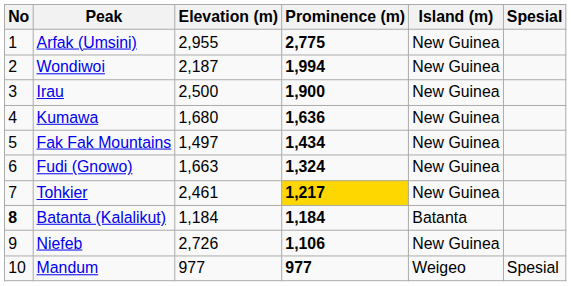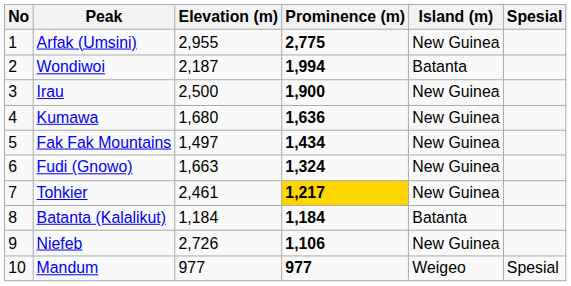 <table class="wikitable sortable">
 <tr>
 <th>No</th>
 <th>Peak</th>
 <th>Elevation (m)</th>
 <th>Prominence (m)</th>
 <th>Island (m)</th>
 <th>Spesial</th>
 </tr>
 <tr>
 <td>1</td>
 <td><a href='#'>Arfak (Umsini)</a></td>
 <td>2,955</td>
 <td><strong>2,775</strong></td>
 <td>New Guinea</td>
 <td></td>
 </tr>
 <tr>
 <td>2</td>
 <td><a href='#'>Wondiwoi</a></td>
 <td>2,187</td>
 <td><strong>1,994</strong></td>
-<td>New Guinea</td>
+<td>Batanta</td>
 <td></td>
 </tr>
 <tr>
 <td>3</td>
 <td><a href='#'>Irau</a></td>
 <td>2,500</td>
 <td><strong>1,900</strong></td>
 <td>New Guinea</td>
 <td></td>
 </tr>
 <tr>
 <td>4</td>
 <td><a href='#'>Kumawa</a></td>
 <td>1,680</td>
 <td><strong>1,636</strong></td>
 <td>New Guinea</td>
 <td></td>
 </tr>
 <tr>
 <td>5</td>
 <td><a href='#'>Fak Fak Mountains</a></td>
 <td>1,497</td>
 <td><strong>1,434</strong></td>
 <td>New Guinea</td>
 <td></td>
 </tr>
 <tr>
 <td>6</td>
 <td><a href='#'>Fudi (Gnowo)</a></td>
 <td>1,663</td>
 <td><strong>1,324</strong></td>
 <td>New Guinea</td>
 <td></td>
 </tr>
 <tr>
 <td>7</td>
 <td><a href='#'>Tohkier</a></td>
 <td>2,461</td>
 <td style="background: gold;"><strong>1,217</strong></td>
 <td>New Guinea</td>
 <td></td>
 </tr>
 <tr>
-<td><strong>8</strong></td>
+<td>8</td>
 <td><a href='#'>Batanta (Kalalikut)</a></td>
 <td>1,184</td>
 <td><strong>1,184</strong></td>
 <td>Batanta</td>
 </tr>
 <tr>
 <td>9</td>
 <td><a href='#'>Niefeb</a></td>
 <td>2,726</td>
 <td><strong>1,106</strong></td>
 <td>New Guinea</td>
 <td></td>
 </tr>
 <tr>
 <td>10</td>
 <td><a href='#'>Mandum</a></td>
 <td>977</td>
 <td><strong>977</strong></td>
 <td>Weigeo</td>
 <td>Spesial</td>
 </tr>
 </table>
